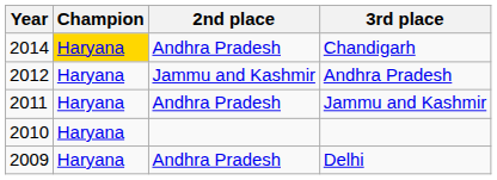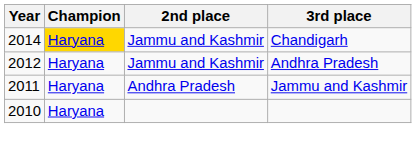 <table class="wikitable">
 <tr>
 <th>Year</th>
 <th>Champion</th>
 <th>2nd place</th>
 <th>3rd place</th>
 </tr>
 <tr>
 <td>2014</td>
 <td style="background: gold;"><a href='#'>Haryana</a></td>
-<td><a href='#'>Andhra Pradesh</a></td>
+<td><a href='#'>Jammu and Kashmir</a></td>
 <td><a href='#'>Chandigarh</a></td>
 </tr>
 <tr>
 <td>2012</td>
 <td><a href='#'>Haryana</a></td>
 <td><a href='#'>Jammu and Kashmir</a></td>
 <td><a href='#'>Andhra Pradesh</a></td>
 </tr>
 <tr>
 <td>2011</td>
 <td><a href='#'>Haryana</a></td>
 <td><a href='#'>Andhra Pradesh</a></td>
 <td><a href='#'>Jammu and Kashmir</a></td>
 </tr>
 <tr>
 <td>2010</td>
 <td><a href='#'>Haryana</a></td>
 <td></td>
 <td></td>
 </tr>
-<tr>
-<td>2009</td>
-<td><a href='#'>Haryana</a></td>
-<td><a href='#'>Andhra Pradesh</a></td>
-<td><a href='#'>Delhi</a></td>
-</tr>
 </table>
